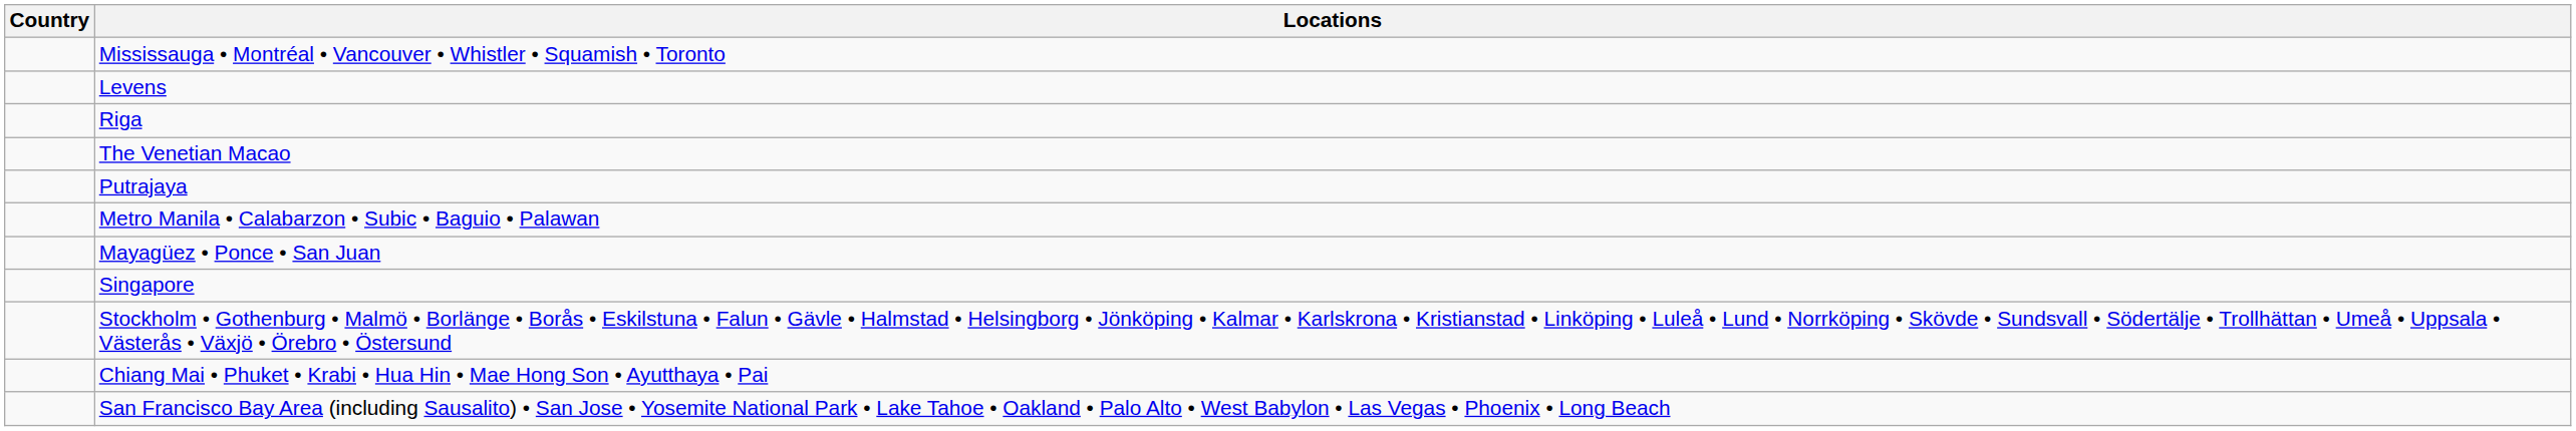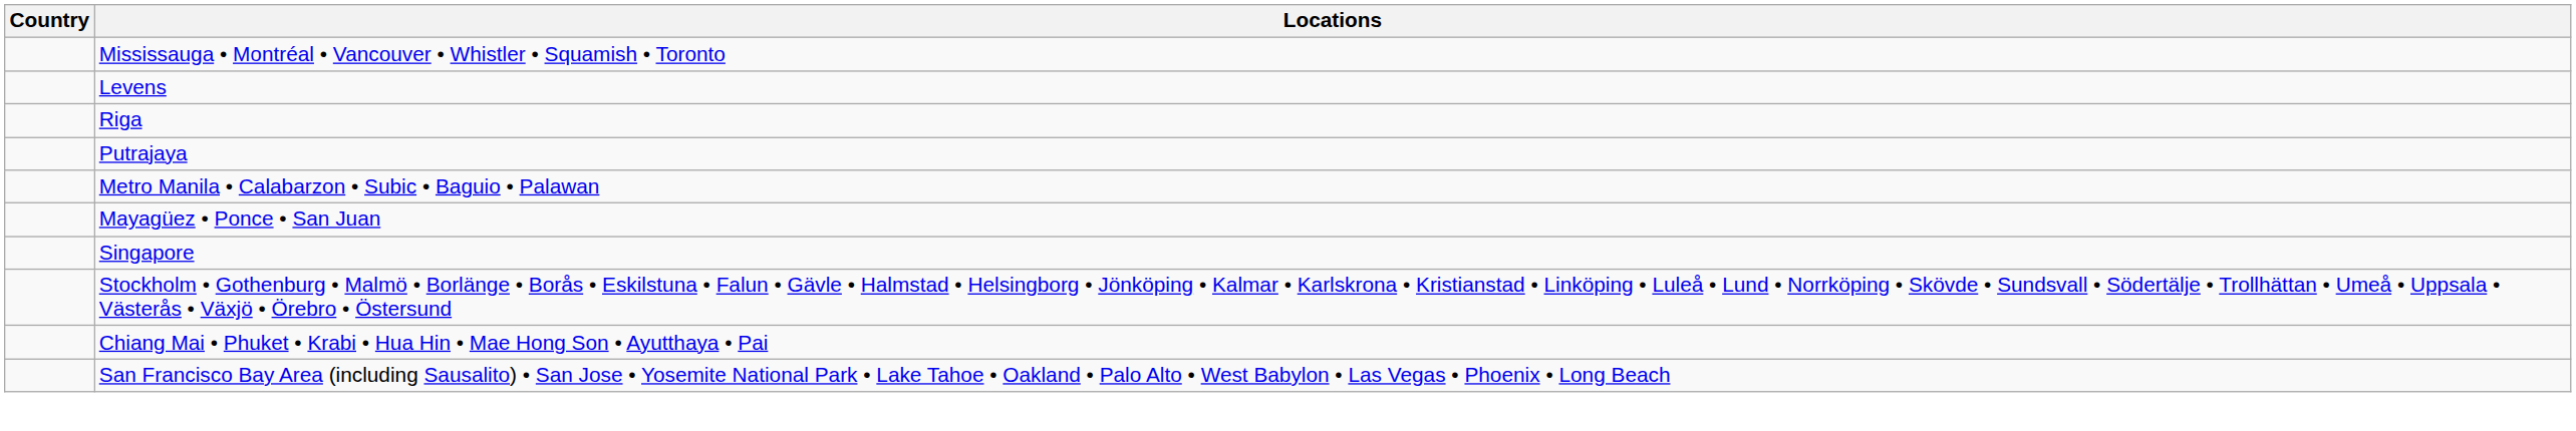 <table class="wikitable">
 <tr>
 <th>Country</th>
 <th>Locations</th>
 </tr>
 <tr>
 <td></td>
 <td><a href='#'>Mississauga</a> • <a href='#'>Montréal</a> • <a href='#'>Vancouver</a> • <a href='#'>Whistler</a> • <a href='#'>Squamish</a> • <a href='#'>Toronto</a></td>
 </tr>
 <tr>
 <td></td>
 <td><a href='#'>Levens</a></td>
 </tr>
 <tr>
 <td></td>
 <td><a href='#'>Riga</a></td>
-</tr>
-<tr>
-<td></td>
-<td><a href='#'>The Venetian Macao</a></td>
 </tr>
 <tr>
 <td></td>
 <td><a href='#'>Putrajaya</a></td>
 </tr>
 <tr>
 <td></td>
 <td><a href='#'>Metro Manila</a> • <a href='#'>Calabarzon</a> • <a href='#'>Subic</a> • <a href='#'>Baguio</a> • <a href='#'>Palawan</a></td>
 </tr>
 <tr>
 <td></td>
 <td><a href='#'>Mayagüez</a> • <a href='#'>Ponce</a> • <a href='#'>San Juan</a></td>
 </tr>
 <tr>
 <td></td>
 <td><a href='#'>Singapore</a></td>
 </tr>
 <tr>
 <td></td>
 <td><a href='#'>Stockholm</a> • <a href='#'>Gothenburg</a> • <a href='#'>Malmö</a> • <a href='#'>Borlänge</a> • <a href='#'>Borås</a> • <a href='#'>Eskilstuna</a> • <a href='#'>Falun</a> • <a href='#'>Gävle</a> • <a href='#'>Halmstad</a> • <a href='#'>Helsingborg</a> • <a href='#'>Jönköping</a> • <a href='#'>Kalmar</a> • <a href='#'>Karlskrona</a> • <a href='#'>Kristianstad</a> • <a href='#'>Linköping</a> • <a href='#'>Luleå</a> • <a href='#'>Lund</a> • <a href='#'>Norrköping</a> • <a href='#'>Skövde</a> • <a href='#'>Sundsvall</a> • <a href='#'>Södertälje</a> • <a href='#'>Trollhättan</a> • <a href='#'>Umeå</a> • <a href='#'>Uppsala</a> • <a href='#'>Västerås</a> • <a href='#'>Växjö</a> • <a href='#'>Örebro</a> • <a href='#'>Östersund</a></td>
 </tr>
 <tr>
 <td></td>
 <td><a href='#'>Chiang Mai</a> • <a href='#'>Phuket</a> • <a href='#'>Krabi</a> • <a href='#'>Hua Hin</a> • <a href='#'>Mae Hong Son</a> • <a href='#'>Ayutthaya</a> • <a href='#'>Pai</a></td>
 </tr>
 <tr>
 <td></td>
 <td><a href='#'>San Francisco Bay Area</a> (including <a href='#'>Sausalito</a>) • <a href='#'>San Jose</a> • <a href='#'>Yosemite National Park</a> • <a href='#'>Lake Tahoe</a> • <a href='#'>Oakland</a> • <a href='#'>Palo Alto</a> • <a href='#'>West Babylon</a> • <a href='#'>Las Vegas</a> • <a href='#'>Phoenix</a> • <a href='#'>Long Beach</a></td>
 </tr>
 </table>
